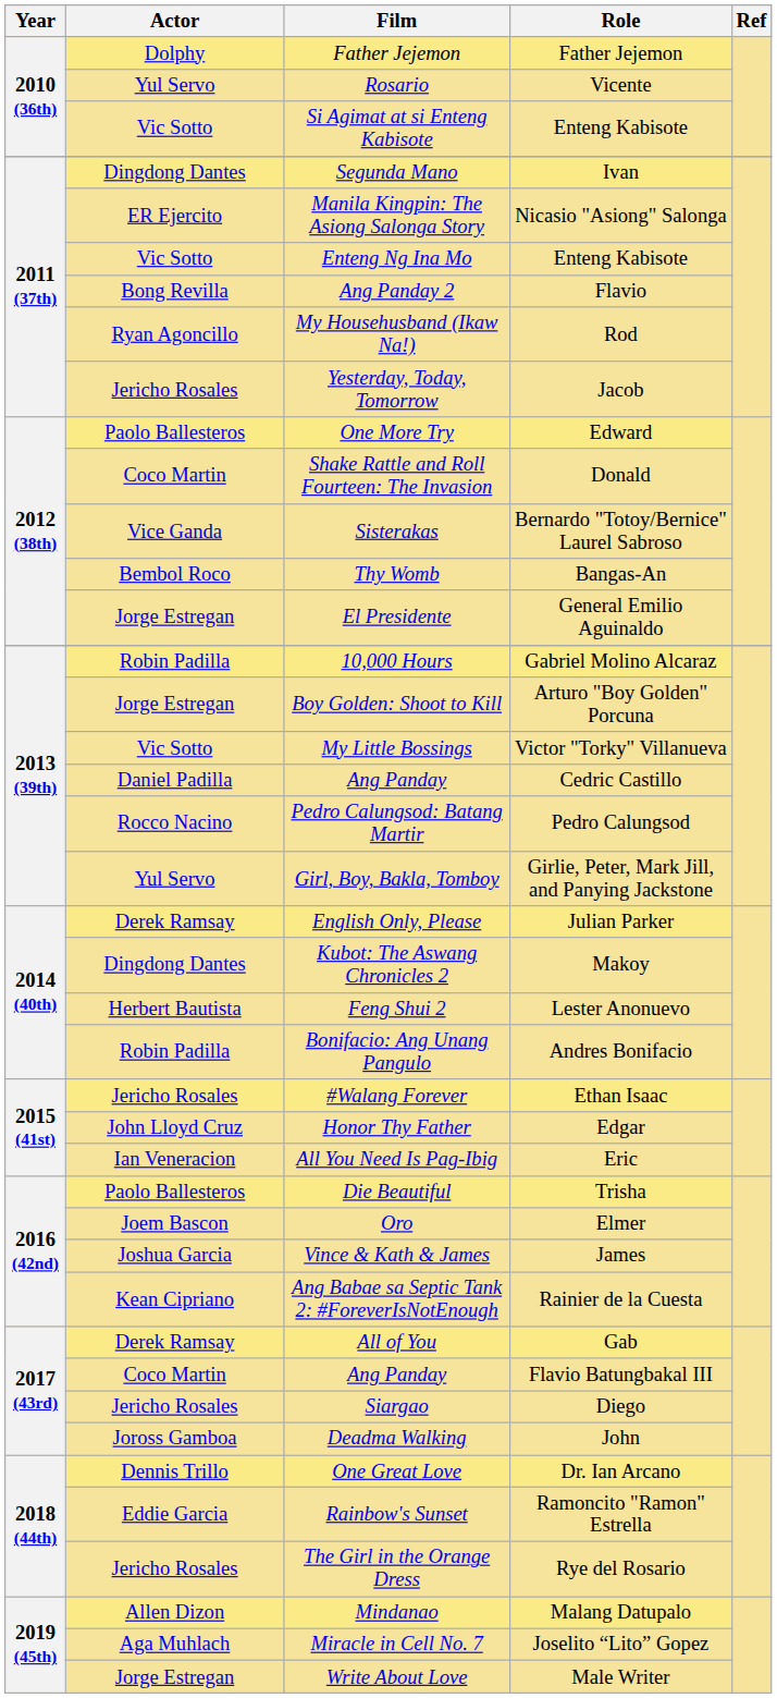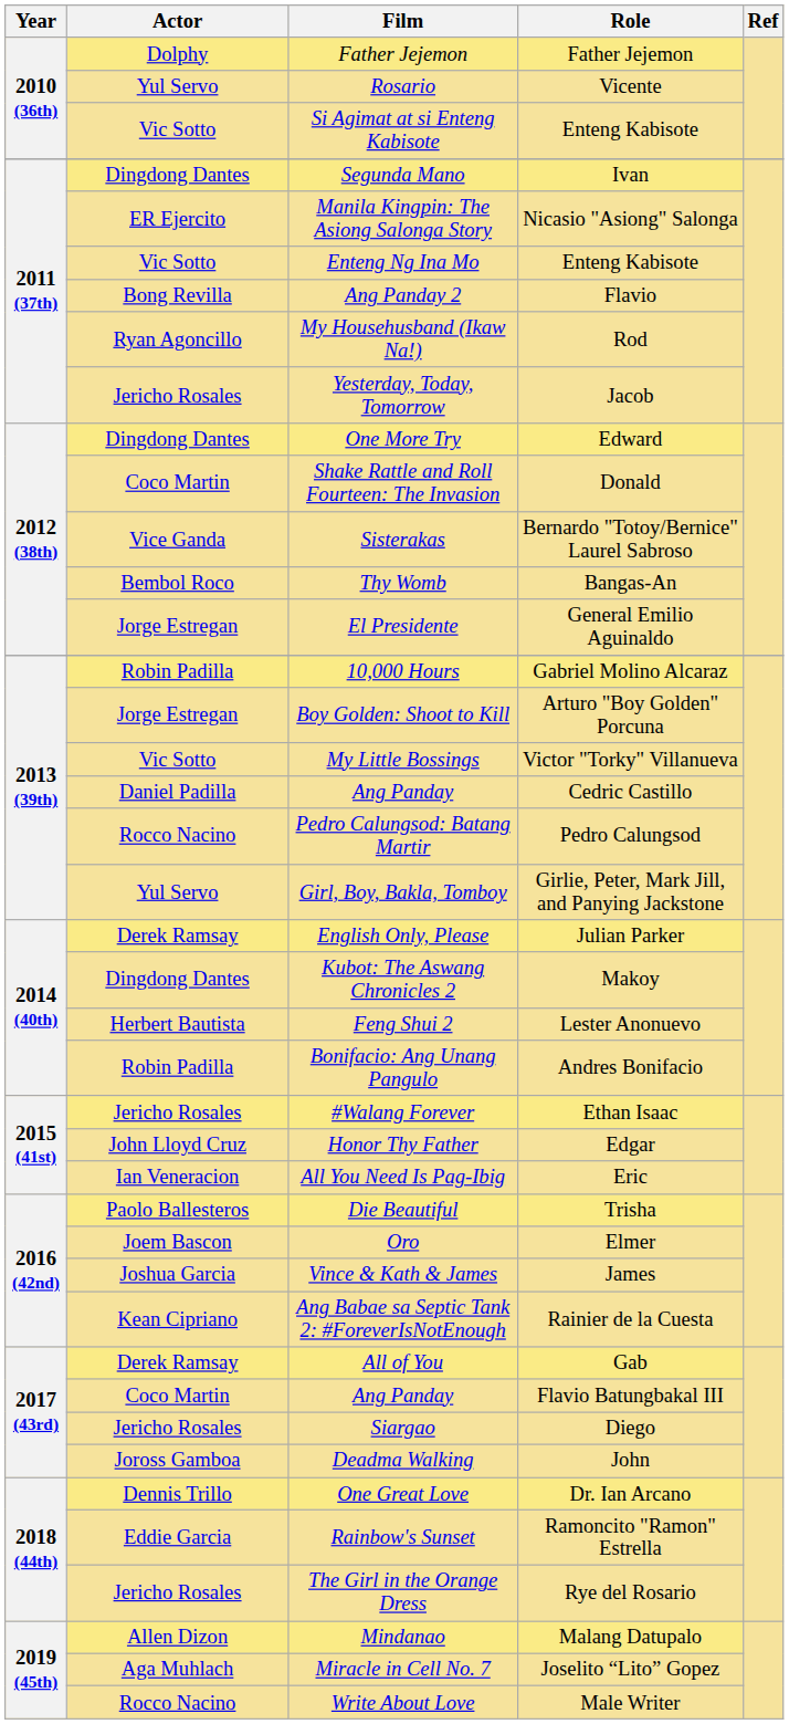 <table class="wikitable" rowspan="2" style="text-align:center; background: #f6e39c">
 <tr style="background:#bebebe;">
 <th scope="col" style="width:8%;">Year</th>
 <th scope="col" style="width:30%;">Actor</th>
 <th scope="col" style="width:30%;">Film</th>
 <th scope="col" style="width:30%;">Role</th>
 <th scope="col" style="width:2%;">Ref</th>
 </tr>
 <tr>
 <th scope="row" style="text-align:center" rowspan=3>2010 <br><small><a href='#'>(36th)</a> </small></th>
 <td style="background:#FAEB86"><a href='#'>Dolphy</a></td>
 <td style="background:#FAEB86"><em>Father Jejemon</em></td>
 <td style="background:#FAEB86">Father Jejemon</td>
 <td rowspan=3></td>
 </tr>
 <tr>
 <td><a href='#'>Yul Servo</a></td>
 <td><em><a href='#'>Rosario</a></em></td>
 <td>Vicente</td>
 </tr>
 <tr>
 <td><a href='#'>Vic Sotto</a></td>
 <td><em><a href='#'>Si Agimat at si Enteng Kabisote</a></em></td>
 <td>Enteng Kabisote</td>
 </tr>
 <tr>
 </tr>
 <tr>
 <th scope="row" style="text-align:center" rowspan=6>2011 <br><small><a href='#'>(37th)</a> </small></th>
 <td style="background:#FAEB86"><a href='#'>Dingdong Dantes</a></td>
 <td style="background:#FAEB86"><em><a href='#'>Segunda Mano</a></em></td>
 <td style="background:#FAEB86">Ivan</td>
 <td rowspan=6></td>
 </tr>
 <tr>
 <td><a href='#'>ER Ejercito</a></td>
 <td><em><a href='#'>Manila Kingpin: The Asiong Salonga Story</a></em></td>
 <td>Nicasio "Asiong" Salonga</td>
 </tr>
 <tr>
 <td><a href='#'>Vic Sotto</a></td>
 <td><em><a href='#'>Enteng Ng Ina Mo</a></em></td>
 <td>Enteng Kabisote</td>
 </tr>
 <tr>
 <td><a href='#'>Bong Revilla</a></td>
 <td><em><a href='#'>Ang Panday 2</a></em></td>
 <td>Flavio</td>
 </tr>
 <tr>
 <td><a href='#'>Ryan Agoncillo</a></td>
 <td><em><a href='#'>My Househusband (Ikaw Na!)</a></em></td>
 <td>Rod</td>
 </tr>
 <tr>
 <td><a href='#'>Jericho Rosales</a></td>
 <td><em><a href='#'>Yesterday, Today, Tomorrow</a></em></td>
 <td>Jacob</td>
 </tr>
 <tr>
 <th scope="row" style="text-align:center" rowspan=5>2012 <br><small><a href='#'>(38th)</a> </small></th>
-<td style="background:#FAEB86"><a href='#'>Paolo Ballesteros</a></td>
+<td style="background:#FAEB86"><a href='#'>Dingdong Dantes</a></td>
 <td style="background:#FAEB86"><em><a href='#'>One More Try</a></em></td>
 <td style="background:#FAEB86">Edward</td>
 <td rowspan=5></td>
 </tr>
 <tr>
 <td><a href='#'>Coco Martin</a></td>
 <td><em><a href='#'>Shake Rattle and Roll Fourteen: The Invasion</a></em></td>
 <td>Donald</td>
 </tr>
 <tr>
 <td><a href='#'>Vice Ganda</a></td>
 <td><em><a href='#'>Sisterakas</a></em></td>
 <td>Bernardo "Totoy/Bernice" Laurel Sabroso</td>
 </tr>
 <tr>
 <td><a href='#'>Bembol Roco</a></td>
 <td><em><a href='#'>Thy Womb</a></em></td>
 <td>Bangas-An</td>
 </tr>
 <tr>
 <td><a href='#'>Jorge Estregan</a></td>
 <td><em><a href='#'>El Presidente</a></em></td>
 <td>General Emilio Aguinaldo</td>
 </tr>
 <tr>
 </tr>
 <tr>
 <th scope="row" style="text-align:center" rowspan=6>2013 <br><small><a href='#'>(39th)</a> </small></th>
 <td style="background:#FAEB86"><a href='#'>Robin Padilla</a></td>
 <td style="background:#FAEB86"><em><a href='#'>10,000 Hours</a></em></td>
 <td style="background:#FAEB86">Gabriel Molino Alcaraz</td>
 <td rowspan=6></td>
 </tr>
 <tr>
 <td><a href='#'>Jorge Estregan</a></td>
 <td><em><a href='#'>Boy Golden: Shoot to Kill</a></em></td>
 <td>Arturo "Boy Golden" Porcuna</td>
 </tr>
 <tr>
 <td><a href='#'>Vic Sotto</a></td>
 <td><em><a href='#'>My Little Bossings</a></em></td>
 <td>Victor "Torky" Villanueva</td>
 </tr>
 <tr>
 <td><a href='#'>Daniel Padilla</a></td>
 <td><em><a href='#'>Ang Panday</a></em></td>
 <td>Cedric Castillo</td>
 </tr>
 <tr>
 <td><a href='#'>Rocco Nacino</a></td>
 <td><em><a href='#'>Pedro Calungsod: Batang Martir</a></em></td>
 <td>Pedro Calungsod</td>
 </tr>
 <tr>
 <td><a href='#'>Yul Servo</a></td>
 <td><em><a href='#'>Girl, Boy, Bakla, Tomboy</a></em></td>
 <td>Girlie, Peter, Mark Jill, and Panying Jackstone</td>
 </tr>
 <tr>
 <th scope="row" style="text-align:center" rowspan=4>2014 <br><small><a href='#'>(40th)</a> </small></th>
 <td style="background:#FAEB86"><a href='#'>Derek Ramsay</a></td>
 <td style="background:#FAEB86"><em><a href='#'>English Only, Please</a></em></td>
 <td style="background:#FAEB86">Julian Parker</td>
 <td rowspan=4></td>
 </tr>
 <tr>
 <td><a href='#'>Dingdong Dantes</a></td>
 <td><em><a href='#'>Kubot: The Aswang Chronicles 2</a></em></td>
 <td>Makoy</td>
 </tr>
 <tr>
 <td><a href='#'>Herbert Bautista</a></td>
 <td><em><a href='#'>Feng Shui 2</a></em></td>
 <td>Lester Anonuevo</td>
 </tr>
 <tr>
 <td><a href='#'>Robin Padilla</a></td>
 <td><em><a href='#'>Bonifacio: Ang Unang Pangulo</a></em></td>
 <td>Andres Bonifacio</td>
 </tr>
 <tr>
 <th scope="row" style="text-align:center" rowspan=3>2015 <br><small><a href='#'>(41st)</a> </small></th>
 <td style="background:#FAEB86"><a href='#'>Jericho Rosales</a></td>
 <td style="background:#FAEB86"><em><a href='#'>#Walang Forever</a></em></td>
 <td style="background:#FAEB86">Ethan Isaac</td>
 <td rowspan=3></td>
 </tr>
 <tr>
 <td><a href='#'>John Lloyd Cruz</a></td>
 <td><em><a href='#'>Honor Thy Father</a></em></td>
 <td>Edgar</td>
 </tr>
 <tr>
 <td><a href='#'>Ian Veneracion</a></td>
 <td><em><a href='#'>All You Need Is Pag-Ibig</a></em></td>
 <td>Eric</td>
 </tr>
 <tr>
 <th scope="row" style="text-align:center" rowspan=4>2016 <br><small><a href='#'>(42nd)</a> </small></th>
 <td style="background:#FAEB86"><a href='#'>Paolo Ballesteros</a></td>
 <td style="background:#FAEB86"><em><a href='#'>Die Beautiful</a></em></td>
 <td style="background:#FAEB86">Trisha</td>
 <td rowspan=4></td>
 </tr>
 <tr>
 <td><a href='#'>Joem Bascon</a></td>
 <td><em><a href='#'>Oro</a></em></td>
 <td>Elmer</td>
 </tr>
 <tr>
 <td><a href='#'>Joshua Garcia</a></td>
 <td><em><a href='#'>Vince & Kath & James</a></em></td>
 <td>James</td>
 </tr>
 <tr>
 <td><a href='#'>Kean Cipriano</a></td>
 <td><em><a href='#'>Ang Babae sa Septic Tank 2: #ForeverIsNotEnough</a></em></td>
 <td>Rainier de la Cuesta</td>
 </tr>
 <tr>
 <th scope="row" style="text-align:center" rowspan=4>2017 <br><small><a href='#'>(43rd)</a> </small></th>
 <td style="background:#FAEB86"><a href='#'>Derek Ramsay</a></td>
 <td style="background:#FAEB86"><em><a href='#'>All of You</a></em></td>
 <td style="background:#FAEB86">Gab</td>
 <td rowspan=4></td>
 </tr>
 <tr>
 <td><a href='#'>Coco Martin</a></td>
 <td><em><a href='#'>Ang Panday</a></em></td>
 <td>Flavio Batungbakal III</td>
 </tr>
 <tr>
 <td><a href='#'>Jericho Rosales</a></td>
 <td><em><a href='#'>Siargao</a></em></td>
 <td>Diego</td>
 </tr>
 <tr>
 <td><a href='#'>Joross Gamboa</a></td>
 <td><em><a href='#'>Deadma Walking</a></em></td>
 <td>John</td>
 </tr>
 <tr>
 <th scope="row" style="text-align:center" rowspan=3>2018 <br><small><a href='#'>(44th)</a> </small></th>
 <td style="background:#FAEB86"><a href='#'>Dennis Trillo</a></td>
 <td style="background:#FAEB86"><em><a href='#'>One Great Love</a></em></td>
 <td style="background:#FAEB86">Dr. Ian Arcano</td>
 <td rowspan=3></td>
 </tr>
 <tr>
 <td><a href='#'>Eddie Garcia</a></td>
 <td><em><a href='#'>Rainbow's Sunset</a></em></td>
 <td>Ramoncito "Ramon" Estrella</td>
 </tr>
 <tr>
 <td><a href='#'>Jericho Rosales</a></td>
 <td><em><a href='#'>The Girl in the Orange Dress</a></em></td>
 <td>Rye del Rosario</td>
 </tr>
 <tr>
 <th scope="row" style="text-align:center" rowspan=3>2019 <br><small><a href='#'>(45th)</a> </small></th>
 <td style="background:#FAEB86"><a href='#'>Allen Dizon</a></td>
 <td style="background:#FAEB86"><em><a href='#'>Mindanao</a></em></td>
 <td style="background:#FAEB86">Malang Datupalo</td>
 <td rowspan=3></td>
 </tr>
 <tr>
 <td><a href='#'>Aga Muhlach</a></td>
 <td><em><a href='#'>Miracle in Cell No. 7</a></em></td>
 <td>Joselito “Lito” Gopez</td>
 </tr>
 <tr>
-<td><a href='#'>Jorge Estregan</a></td>
+<td><a href='#'>Rocco Nacino</a></td>
 <td><em><a href='#'>Write About Love</a></em></td>
 <td>Male Writer</td>
 </tr>
 </table>
